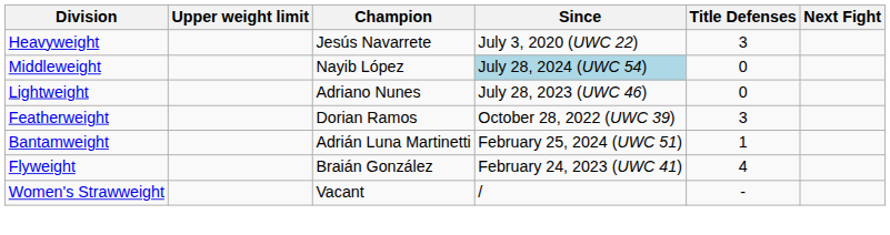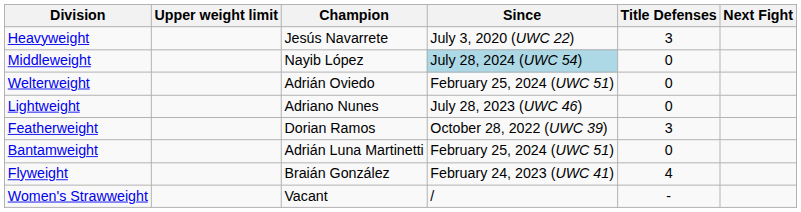 <table class="wikitable">
 <tr>
 <th>Division</th>
 <th>Upper weight limit</th>
 <th>Champion</th>
 <th>Since</th>
 <th>Title Defenses</th>
 <th>Next Fight</th>
 </tr>
 <tr>
 <td><a href='#'>Heavyweight</a></td>
 <td></td>
 <td> Jesús Navarrete</td>
 <td>July 3, 2020 (<em>UWC 22</em>)</td>
 <td align=center>3</td>
 <td></td>
 </tr>
 <tr>
 <td><a href='#'>Middleweight</a></td>
 <td></td>
 <td> Nayib López</td>
 <td style="background: lightblue;">July 28, 2024 (<em>UWC 54</em>)</td>
 <td align=center>0</td>
 <td></td>
 </tr>
 <tr>
+<td><a href='#'>Welterweight</a></td>
+<td></td>
+<td> Adrián Oviedo</td>
+<td>February 25, 2024 (<em>UWC 51</em>)</td>
+<td align=center>0</td>
+<td></td>
+</tr>
+<tr>
 <td><a href='#'>Lightweight</a></td>
 <td></td>
 <td> Adriano Nunes</td>
 <td>July 28, 2023 (<em>UWC 46</em>)</td>
 <td align=center>0</td>
 <td></td>
 </tr>
 <tr>
 <td><a href='#'>Featherweight</a></td>
 <td></td>
 <td> Dorian Ramos</td>
 <td>October 28, 2022 (<em>UWC 39</em>)</td>
 <td align=center>3</td>
 <td></td>
 </tr>
 <tr>
 <td><a href='#'>Bantamweight</a></td>
 <td></td>
 <td> Adrián Luna Martinetti</td>
 <td>February 25, 2024 (<em>UWC 51</em>)</td>
-<td align=center>1</td>
+<td align=center>0</td>
 <td></td>
 </tr>
 <tr>
 <td><a href='#'>Flyweight</a></td>
 <td></td>
 <td> Braián González</td>
 <td>February 24, 2023 (<em>UWC 41</em>)</td>
 <td align=center>4</td>
 <td></td>
 </tr>
 <tr>
 <td><a href='#'>Women's Strawweight</a></td>
 <td></td>
 <td>Vacant</td>
 <td>/</td>
 <td align=center>-</td>
 <td></td>
 </tr>
 </table>
